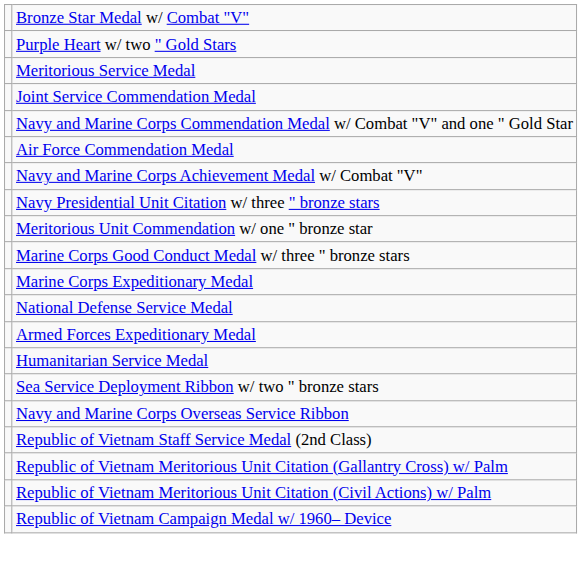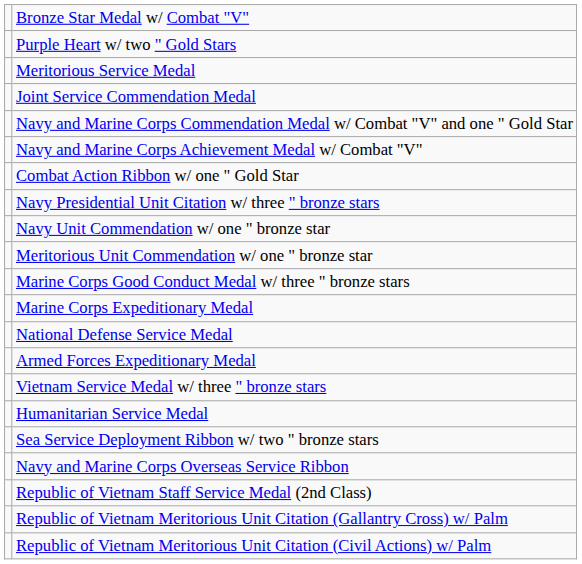 <table class="wikitable">
 <tr>
 <td></td>
 <td><a href='#'>Bronze Star Medal</a> w/ <a href='#'>Combat "V"</a></td>
 </tr>
 <tr>
 <td></td>
 <td><a href='#'>Purple Heart</a> w/ two <a href='#'>" Gold Stars</a></td>
 </tr>
 <tr>
 <td></td>
 <td><a href='#'>Meritorious Service Medal</a></td>
 </tr>
 <tr>
 <td></td>
 <td><a href='#'>Joint Service Commendation Medal</a></td>
 </tr>
 <tr>
 <td></td>
 <td><a href='#'>Navy and Marine Corps Commendation Medal</a> w/ Combat "V" and one " Gold Star</td>
 </tr>
 <tr>
 <td></td>
-<td><a href='#'>Air Force Commendation Medal</a></td>
-</tr>
-<tr>
-<td></td>
 <td><a href='#'>Navy and Marine Corps Achievement Medal</a> w/ Combat "V"</td>
 </tr>
 <tr>
 <td></td>
+<td><a href='#'>Combat Action Ribbon</a> w/ one " Gold Star</td>
+</tr>
+<tr>
+<td></td>
 <td><a href='#'>Navy Presidential Unit Citation</a> w/ three <a href='#'>" bronze stars</a></td>
+</tr>
+<tr>
+<td></td>
+<td><a href='#'>Navy Unit Commendation</a> w/ one " bronze star</td>
 </tr>
 <tr>
 <td></td>
 <td><a href='#'>Meritorious Unit Commendation</a> w/ one " bronze star</td>
 </tr>
 <tr>
 <td></td>
 <td><a href='#'>Marine Corps Good Conduct Medal</a> w/ three " bronze stars</td>
 </tr>
 <tr>
 <td></td>
 <td><a href='#'>Marine Corps Expeditionary Medal</a></td>
 </tr>
 <tr>
 <td></td>
 <td><a href='#'>National Defense Service Medal</a></td>
 </tr>
 <tr>
 <td></td>
 <td><a href='#'>Armed Forces Expeditionary Medal</a></td>
+</tr>
+<tr>
+<td></td>
+<td><a href='#'>Vietnam Service Medal</a> w/ three <a href='#'>" bronze stars</a></td>
 </tr>
 <tr>
 <td></td>
 <td><a href='#'>Humanitarian Service Medal</a></td>
 </tr>
 <tr>
 <td></td>
 <td><a href='#'>Sea Service Deployment Ribbon</a> w/ two " bronze stars</td>
 </tr>
 <tr>
 <td></td>
 <td><a href='#'>Navy and Marine Corps Overseas Service Ribbon</a></td>
 </tr>
 <tr>
 <td></td>
 <td><a href='#'>Republic of Vietnam Staff Service Medal</a> (2nd Class)</td>
 </tr>
 <tr>
 <td></td>
 <td><a href='#'>Republic of Vietnam Meritorious Unit Citation (Gallantry Cross) w/ Palm</a></td>
 </tr>
 <tr>
 <td></td>
 <td><a href='#'>Republic of Vietnam Meritorious Unit Citation (Civil Actions) w/ Palm</a></td>
 </tr>
-<tr>
-<td></td>
-<td><a href='#'>Republic of Vietnam Campaign Medal w/ 1960– Device</a></td>
-</tr>
 </table>
